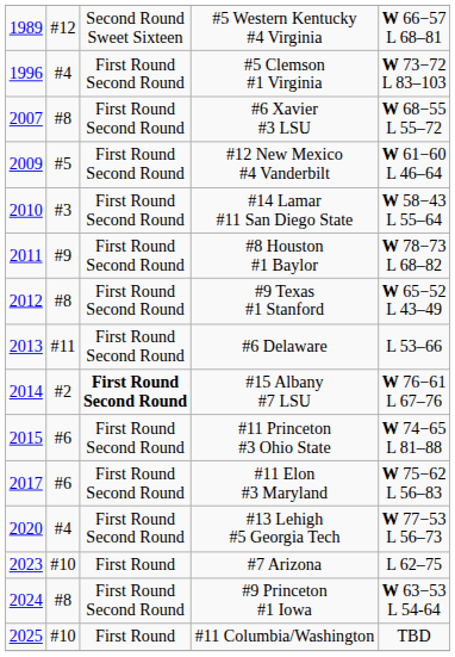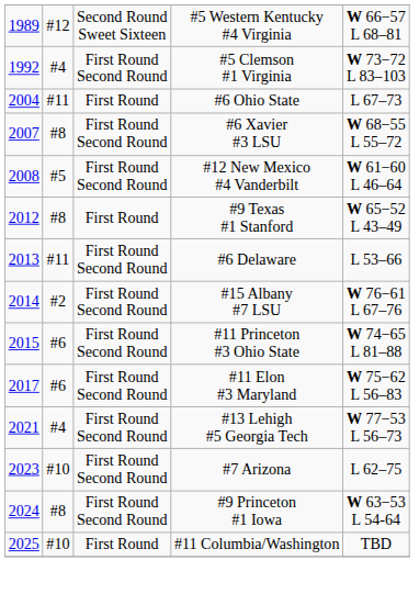 <table class="wikitable" style="text-align:center">
 <tr>
 </tr>
 <tr>
 <td rowspan=1><a href='#'>1989</a></td>
 <td>#12</td>
 <td>Second Round<br>Sweet Sixteen</td>
 <td>#5 Western Kentucky<br>#4 Virginia</td>
 <td><strong>W</strong> 66−57<br>L 68–81</td>
 </tr>
 <tr style="text-align:center;">
-<td rowspan=1><a href='#'>1996</a></td>
+<td rowspan=1><a href='#'>1992</a></td>
 <td>#4</td>
 <td>First Round<br>Second Round</td>
 <td>#5 Clemson<br>#1 Virginia</td>
 <td><strong>W</strong> 73−72<br>L 83–103</td>
+</tr>
+<tr style="text-align:center;">
+<td rowspan=1><a href='#'>2004</a></td>
+<td>#11</td>
+<td>First Round</td>
+<td>#6 Ohio State</td>
+<td>L 67–73</td>
 </tr>
 <tr style="text-align:center;">
 <td rowspan=1><a href='#'>2007</a></td>
 <td>#8</td>
 <td>First Round<br>Second Round</td>
 <td>#6 Xavier<br>#3 LSU</td>
 <td><strong>W</strong> 68−55<br>L 55–72</td>
 </tr>
 <tr style="text-align:center;">
-<td rowspan=1><a href='#'>2009</a></td>
+<td rowspan=1><a href='#'>2008</a></td>
 <td>#5</td>
 <td>First Round<br>Second Round</td>
 <td>#12 New Mexico<br>#4 Vanderbilt</td>
 <td><strong>W</strong> 61−60<br>L 46–64</td>
 </tr>
 <tr style="text-align:center;">
-<td rowspan=1><a href='#'>2010</a></td>
-<td>#3</td>
-<td>First Round<br>Second Round</td>
-<td>#14 Lamar<br>#11 San Diego State</td>
-<td><strong>W</strong> 58−43<br>L 55–64</td>
-</tr>
-<tr style="text-align:center;">
-<td rowspan=1><a href='#'>2011</a></td>
-<td>#9</td>
-<td>First Round<br>Second Round</td>
-<td>#8 Houston<br>#1 Baylor</td>
-<td><strong>W</strong> 78−73<br>L 68–82</td>
-</tr>
-<tr style="text-align:center;">
 <td rowspan=1><a href='#'>2012</a></td>
 <td>#8</td>
-<td>First Round<br>Second Round</td>
+<td>First Round</td>
 <td>#9 Texas<br>#1 Stanford</td>
 <td><strong>W</strong> 65−52<br>L 43–49</td>
 </tr>
 <tr style="text-align:center;">
 <td rowspan=1><a href='#'>2013</a></td>
 <td>#11</td>
 <td>First Round<br>Second Round</td>
 <td>#6 Delaware</td>
 <td>L 53–66</td>
 </tr>
 <tr style="text-align:center;">
 <td rowspan=1><a href='#'>2014</a></td>
 <td>#2</td>
-<td><strong>First Round<br>Second Round</strong></td>
+<td>First Round<br>Second Round</td>
 <td>#15 Albany<br>#7 LSU</td>
 <td><strong>W</strong> 76−61<br>L 67–76</td>
 </tr>
 <tr style="text-align:center;">
 <td rowspan=1><a href='#'>2015</a></td>
 <td>#6</td>
 <td>First Round<br>Second Round</td>
 <td>#11 Princeton<br>#3 Ohio State</td>
 <td><strong>W</strong> 74−65<br>L 81–88</td>
 </tr>
 <tr style="text-align:center;">
 <td rowspan=1><a href='#'>2017</a></td>
 <td>#6</td>
 <td>First Round<br>Second Round</td>
 <td>#11 Elon<br>#3 Maryland</td>
 <td><strong>W</strong> 75−62<br>L 56–83</td>
 </tr>
 <tr style="text-align:center;">
-<td rowspan=1><a href='#'>2020</a></td>
+<td rowspan=1><a href='#'>2021</a></td>
 <td>#4</td>
 <td>First Round<br>Second Round</td>
 <td>#13 Lehigh<br>#5 Georgia Tech</td>
 <td><strong>W</strong> 77−53<br>L 56–73</td>
 </tr>
 <tr style="text-align:center;">
 <td rowspan=1><a href='#'>2023</a></td>
 <td>#10</td>
-<td>First Round</td>
+<td>First Round<br>Second Round</td>
 <td>#7 Arizona</td>
 <td>L 62–75</td>
 </tr>
 <tr style="text-align:center;">
 <td rowspan=1><a href='#'>2024</a></td>
 <td>#8</td>
 <td>First Round<br>Second Round</td>
 <td>#9 Princeton<br>#1 Iowa</td>
 <td><strong>W</strong> 63−53<br>L 54-64</td>
 </tr>
 <tr style="text-align:center;">
 <td rowspan=1><a href='#'>2025</a></td>
 <td>#10</td>
 <td>First Round</td>
 <td>#11 Columbia/Washington</td>
 <td>TBD</td>
 </tr>
 <tr style="text-align:center;">
 </tr>
 </table>
